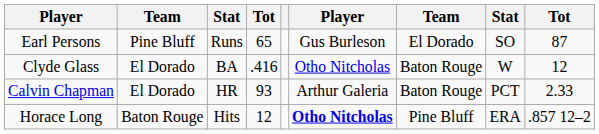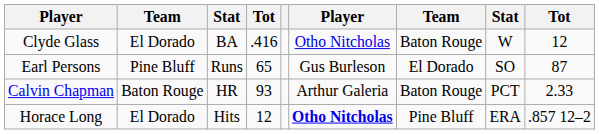 <table class="wikitable" style="text-align:center">
 <tr>
 <th>Player</th>
 <th>Team</th>
 <th>Stat</th>
 <th>Tot</th>
 <th></th>
 <th>Player</th>
 <th>Team</th>
 <th>Stat</th>
 <th>Tot</th>
 </tr>
 <tr>
+<td>Clyde Glass</td>
+<td>El Dorado</td>
+<td>BA</td>
+<td>.416</td>
+<td></td>
+<td><a href='#'>Otho Nitcholas</a></td>
+<td>Baton Rouge</td>
+<td>W</td>
+<td>12</td>
+</tr>
+<tr>
 <td>Earl Persons</td>
 <td>Pine Bluff</td>
 <td>Runs</td>
 <td>65</td>
 <td></td>
 <td>Gus Burleson</td>
 <td>El Dorado</td>
 <td>SO</td>
 <td>87</td>
 </tr>
 <tr>
-<td>Clyde Glass</td>
-<td>El Dorado</td>
-<td>BA</td>
-<td>.416</td>
-<td></td>
-<td><a href='#'>Otho Nitcholas</a></td>
+<td><a href='#'>Calvin Chapman</a></td>
 <td>Baton Rouge</td>
-<td>W</td>
-<td>12</td>
-</tr>
-<tr>
-<td><a href='#'>Calvin Chapman</a></td>
-<td>El Dorado</td>
 <td>HR</td>
 <td>93</td>
 <td></td>
 <td>Arthur Galeria</td>
 <td>Baton Rouge</td>
 <td>PCT</td>
 <td>2.33</td>
 </tr>
 <tr>
 <td>Horace Long</td>
-<td>Baton Rouge</td>
+<td>El Dorado</td>
 <td>Hits</td>
 <td>12</td>
 <td></td>
 <td><strong><a href='#'>Otho Nitcholas</a></strong></td>
 <td>Pine Bluff</td>
 <td>ERA</td>
 <td>.857 12–2</td>
 </tr>
 </table>
